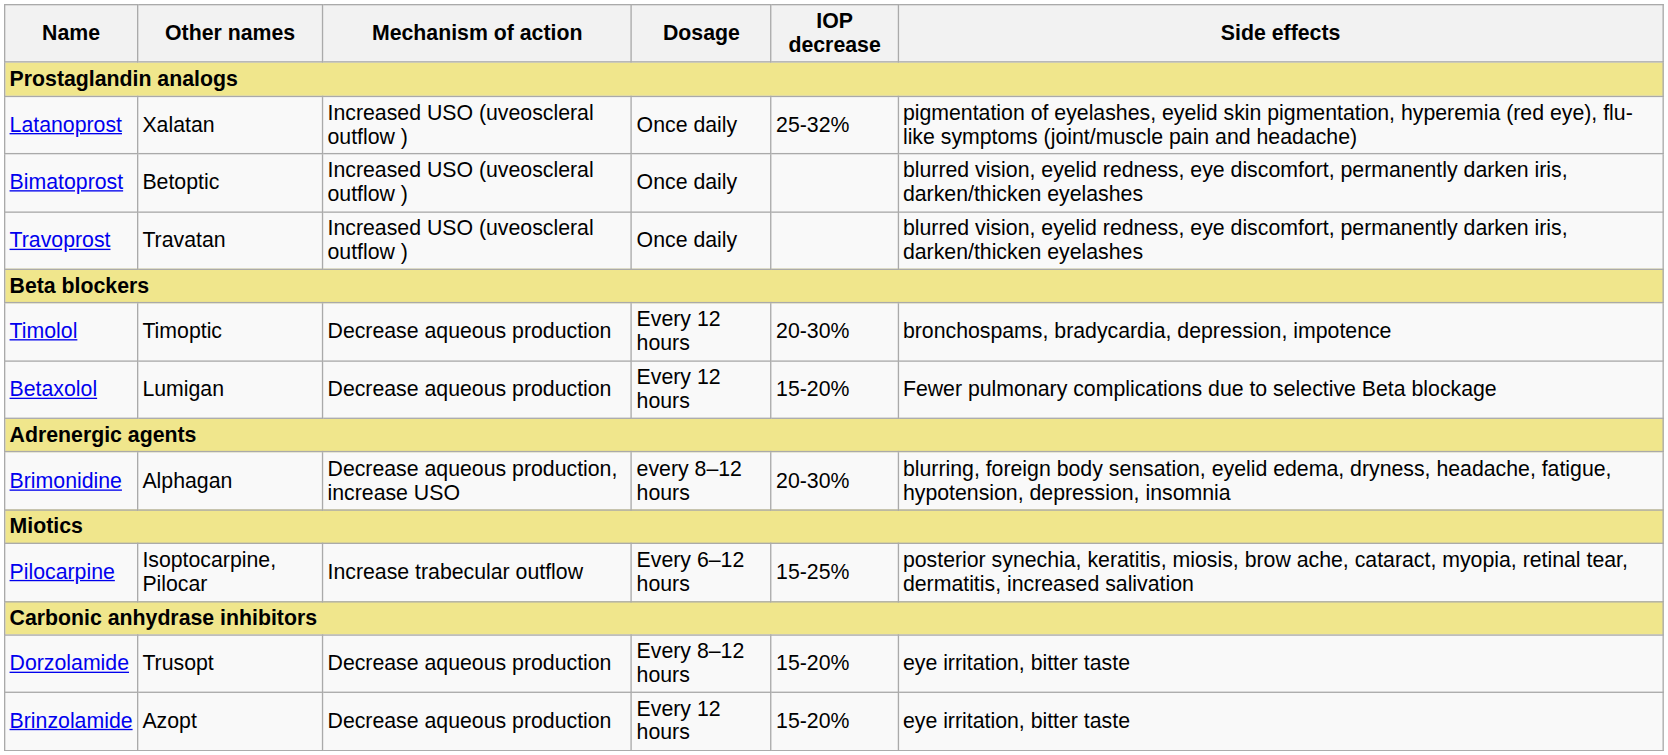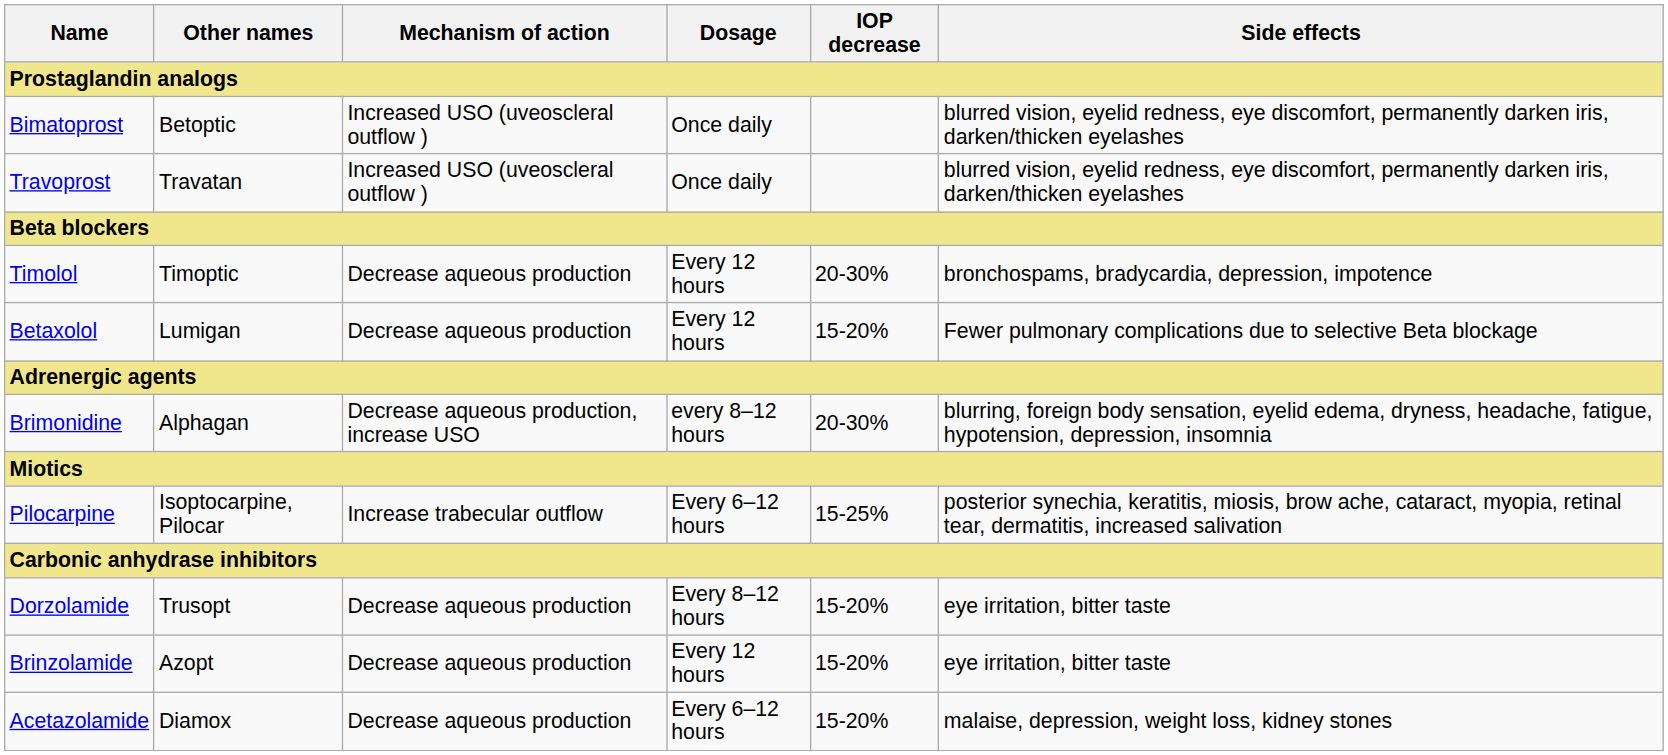 <table class="wikitable">
 <tr>
 <th>Name</th>
 <th>Other names</th>
 <th>Mechanism of action</th>
 <th>Dosage</th>
 <th>IOP decrease</th>
 <th>Side effects</th>
 </tr>
 <tr>
 <td colspan="6" style="text-align: left;" bgcolor="khaki"><strong>Prostaglandin analogs</strong></td>
-</tr>
-<tr>
-<td><a href='#'>Latanoprost</a></td>
-<td>Xalatan</td>
-<td>Increased USO (uveoscleral outflow )</td>
-<td>Once daily</td>
-<td>25-32%</td>
-<td>pigmentation of eyelashes, eyelid skin pigmentation, hyperemia (red eye), flu-like symptoms (joint/muscle pain and headache)</td>
 </tr>
 <tr>
 <td><a href='#'>Bimatoprost</a></td>
 <td>Betoptic</td>
 <td>Increased USO (uveoscleral outflow )</td>
 <td>Once daily</td>
 <td></td>
 <td>blurred vision, eyelid redness, eye discomfort, permanently darken iris, darken/thicken eyelashes</td>
 </tr>
 <tr>
 <td><a href='#'>Travoprost</a></td>
 <td>Travatan</td>
 <td>Increased USO (uveoscleral outflow )</td>
 <td>Once daily</td>
 <td></td>
 <td>blurred vision, eyelid redness, eye discomfort, permanently darken iris, darken/thicken eyelashes</td>
 </tr>
 <tr>
 <td colspan="6" style="text-align: left;" bgcolor="khaki"><strong>Beta blockers</strong></td>
 </tr>
 <tr>
 <td><a href='#'>Timolol</a></td>
 <td>Timoptic</td>
 <td>Decrease aqueous production</td>
 <td>Every 12 hours</td>
 <td>20-30%</td>
 <td>bronchospams, bradycardia, depression, impotence</td>
 </tr>
 <tr>
 <td><a href='#'>Betaxolol</a></td>
 <td>Lumigan</td>
 <td>Decrease aqueous production</td>
 <td>Every 12 hours</td>
 <td>15-20%</td>
 <td>Fewer pulmonary complications due to selective Beta blockage</td>
 </tr>
 <tr>
 <td colspan="6" style="text-align: left;" bgcolor="khaki"><strong>Adrenergic agents</strong></td>
 </tr>
 <tr>
 <td><a href='#'>Brimonidine</a></td>
 <td>Alphagan</td>
 <td>Decrease aqueous production, increase USO</td>
 <td>every 8–12 hours</td>
 <td>20-30%</td>
 <td>blurring, foreign body sensation, eyelid edema, dryness, headache, fatigue, hypotension, depression, insomnia</td>
 </tr>
 <tr>
 <td colspan="6" style="text-align: left;" bgcolor="khaki"><strong>Miotics</strong></td>
 </tr>
 <tr>
 <td><a href='#'>Pilocarpine</a></td>
 <td>Isoptocarpine, Pilocar</td>
 <td>Increase trabecular outflow</td>
 <td>Every 6–12 hours</td>
 <td>15-25%</td>
 <td>posterior synechia, keratitis, miosis, brow ache, cataract, myopia, retinal tear, dermatitis, increased salivation</td>
 </tr>
 <tr>
 <td colspan="6" style="text-align: left;" bgcolor="khaki"><strong>Carbonic anhydrase inhibitors</strong></td>
 </tr>
 <tr>
 <td><a href='#'>Dorzolamide</a></td>
 <td>Trusopt</td>
 <td>Decrease aqueous production</td>
 <td>Every 8–12 hours</td>
 <td>15-20%</td>
 <td>eye irritation, bitter taste</td>
 </tr>
 <tr>
 <td><a href='#'>Brinzolamide</a></td>
 <td>Azopt</td>
 <td>Decrease aqueous production</td>
 <td>Every 12 hours</td>
 <td>15-20%</td>
 <td>eye irritation, bitter taste</td>
 </tr>
 <tr>
+<td><a href='#'>Acetazolamide</a></td>
+<td>Diamox</td>
+<td>Decrease aqueous production</td>
+<td>Every 6–12 hours</td>
+<td>15-20%</td>
+<td>malaise, depression, weight loss, kidney stones</td>
+</tr>
+<tr>
 </tr>
 </table>
